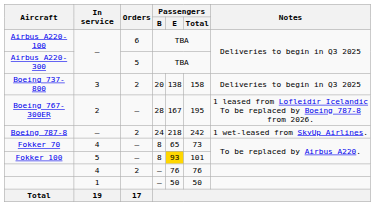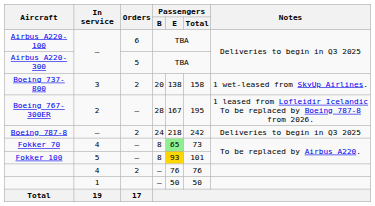 <table class="wikitable" style="text-align:center">
 <tr>
 <th rowspan="2">Aircraft</th>
 <th rowspan="2">In service</th>
 <th rowspan="2">Orders</th>
 <th colspan="3">Passengers</th>
 <th rowspan="2">Notes</th>
 </tr>
 <tr>
 <th><abbr>B</abbr></th>
 <th><abbr>E</abbr></th>
 <th>Total</th>
 </tr>
 <tr>
 <td><a href='#'>Airbus A220-100</a></td>
 <td rowspan="2">—</td>
 <td>6</td>
 <td colspan="3"><abbr>TBA</abbr></td>
 <td rowspan="2">Deliveries to begin in Q3 2025</td>
 </tr>
 <tr>
 <td><a href='#'>Airbus A220-300</a></td>
 <td>5</td>
 <td colspan="3"><abbr>TBA</abbr></td>
 </tr>
 <tr>
 <td><a href='#'>Boeing 737-800</a></td>
 <td>3</td>
 <td>2</td>
 <td>20</td>
 <td>138</td>
 <td>158</td>
-<td>Deliveries to begin in Q3 2025</td>
+<td>1 wet-leased from <a href='#'>SkyUp Airlines</a>.</td>
 </tr>
 <tr>
 <td><a href='#'>Boeing 767-300ER</a></td>
 <td>2</td>
 <td>—</td>
 <td>28</td>
 <td>167</td>
 <td>195</td>
 <td>1 leased from <a href='#'>Lofleidir Icelandic</a><br>To be replaced by <a href='#'>Boeing 787-8</a> from 2026.</td>
 </tr>
 <tr>
 <td><a href='#'>Boeing 787-8</a></td>
 <td>—</td>
 <td>2</td>
 <td>24</td>
 <td>218</td>
 <td>242</td>
-<td>1 wet-leased from <a href='#'>SkyUp Airlines</a>.</td>
+<td>Deliveries to begin in Q3 2025</td>
 </tr>
 <tr>
 <td><a href='#'>Fokker 70</a></td>
 <td>4</td>
 <td>—</td>
 <td>8</td>
-<td>65</td>
+<td style="background: lightgreen;">65</td>
 <td>73</td>
 <td rowspan="2">To be replaced by <a href='#'>Airbus A220</a>.</td>
 </tr>
 <tr>
 <td><a href='#'>Fokker 100</a></td>
 <td>5</td>
 <td>—</td>
 <td>8</td>
 <td style="background: gold;">93</td>
 <td>101</td>
 </tr>
 <tr>
 <td></td>
 <td>4</td>
 <td>2</td>
 <td>—</td>
 <td>76</td>
 <td>76</td>
 <td></td>
 </tr>
 <tr>
 <td></td>
 <td>1</td>
 <td></td>
 <td>—</td>
 <td>50</td>
 <td>50</td>
 <td></td>
 </tr>
 <tr>
 <th>Total</th>
 <th>19</th>
 <th>17</th>
 <th colspan="4"></th>
 </tr>
 </table>
